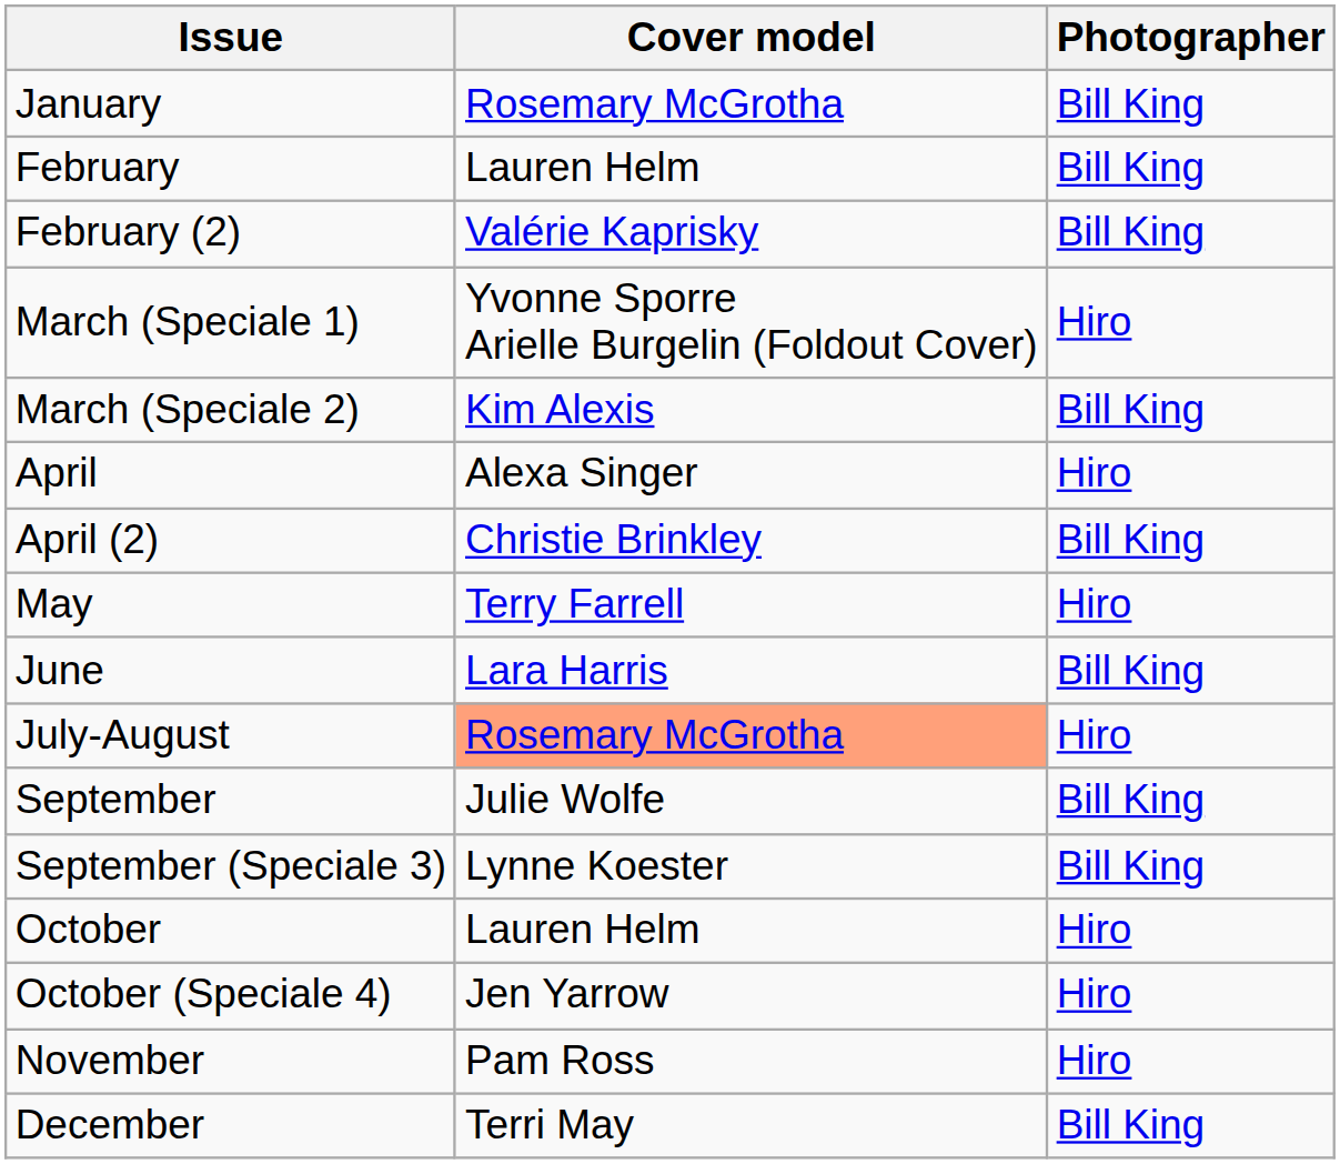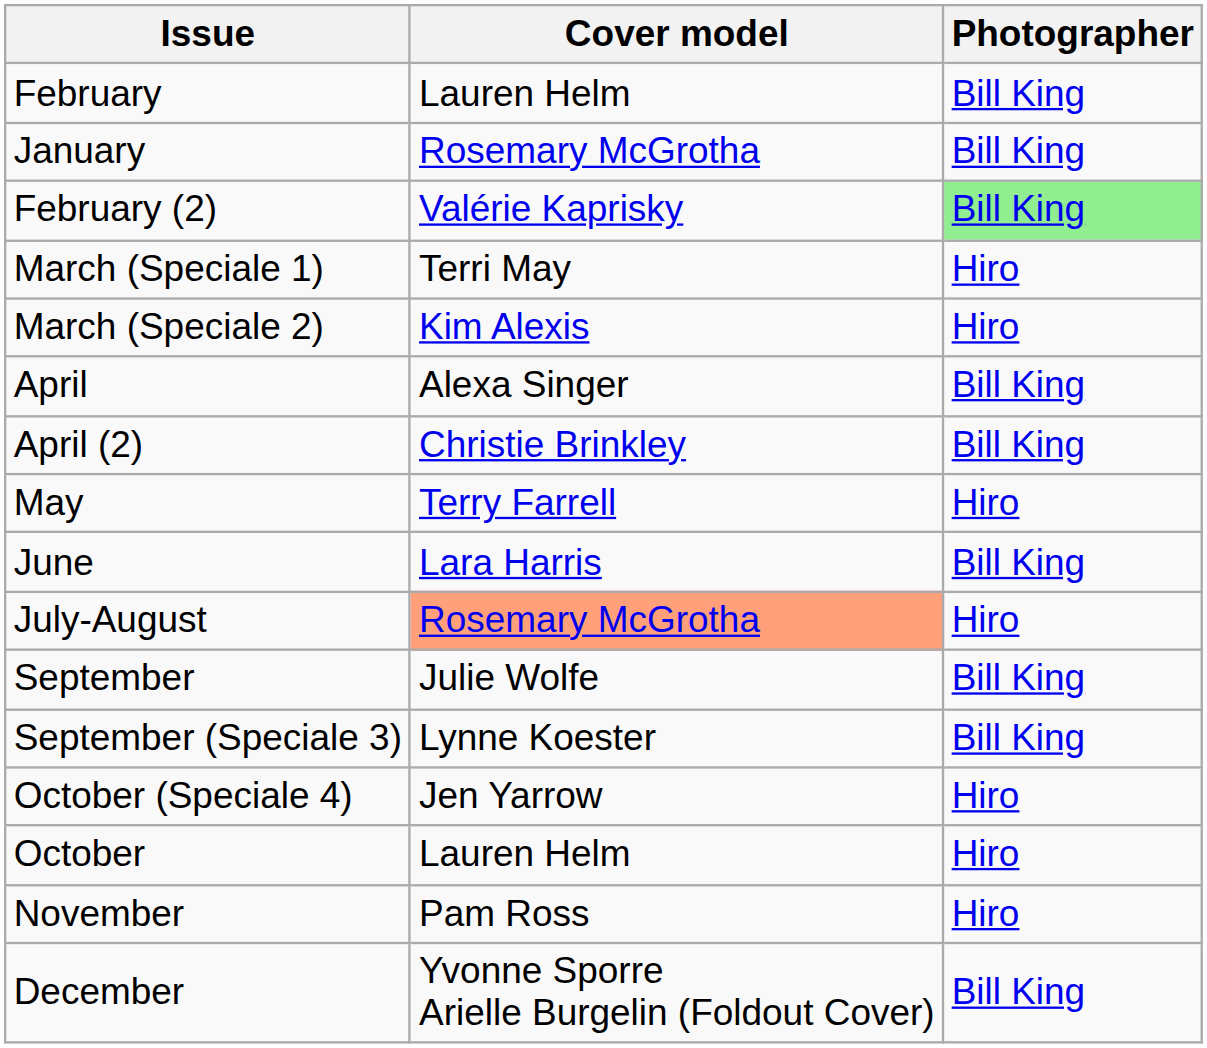 <table class="sortable wikitable">
 <tr>
 <th>Issue</th>
 <th>Cover model</th>
 <th>Photographer</th>
 </tr>
 <tr>
+<td>February</td>
+<td>Lauren Helm</td>
+<td><a href='#'>Bill King</a></td>
+</tr>
+<tr>
 <td>January</td>
 <td><a href='#'>Rosemary McGrotha</a></td>
 <td><a href='#'>Bill King</a></td>
 </tr>
 <tr>
-<td>February</td>
-<td>Lauren Helm</td>
-<td><a href='#'>Bill King</a></td>
-</tr>
-<tr>
 <td>February (2)</td>
 <td><a href='#'>Valérie Kaprisky</a></td>
-<td><a href='#'>Bill King</a></td>
+<td style="background: lightgreen;"><a href='#'>Bill King</a></td>
 </tr>
 <tr>
 <td>March (Speciale 1)</td>
-<td>Yvonne Sporre<br>Arielle Burgelin (Foldout Cover)</td>
+<td>Terri May</td>
 <td><a href='#'>Hiro</a></td>
 </tr>
 <tr>
 <td>March (Speciale 2)</td>
 <td><a href='#'>Kim Alexis</a></td>
-<td><a href='#'>Bill King</a></td>
+<td><a href='#'>Hiro</a></td>
 </tr>
 <tr>
 <td>April</td>
 <td>Alexa Singer</td>
-<td><a href='#'>Hiro</a></td>
+<td><a href='#'>Bill King</a></td>
 </tr>
 <tr>
 <td>April (2)</td>
 <td><a href='#'>Christie Brinkley</a></td>
 <td><a href='#'>Bill King</a></td>
 </tr>
 <tr>
 <td>May</td>
 <td><a href='#'>Terry Farrell</a></td>
 <td><a href='#'>Hiro</a></td>
 </tr>
 <tr>
 <td>June</td>
 <td><a href='#'>Lara Harris</a></td>
 <td><a href='#'>Bill King</a></td>
 </tr>
 <tr>
 <td>July-August</td>
 <td style="background: lightsalmon;"><a href='#'>Rosemary McGrotha</a></td>
 <td><a href='#'>Hiro</a></td>
 </tr>
 <tr>
 <td>September</td>
 <td>Julie Wolfe</td>
 <td><a href='#'>Bill King</a></td>
 </tr>
 <tr>
 <td>September (Speciale 3)</td>
 <td>Lynne Koester</td>
 <td><a href='#'>Bill King</a></td>
 </tr>
 <tr>
-<td>October</td>
-<td>Lauren Helm</td>
+<td>October (Speciale 4)</td>
+<td>Jen Yarrow</td>
 <td><a href='#'>Hiro</a></td>
 </tr>
 <tr>
-<td>October (Speciale 4)</td>
-<td>Jen Yarrow</td>
+<td>October</td>
+<td>Lauren Helm</td>
 <td><a href='#'>Hiro</a></td>
 </tr>
 <tr>
 <td>November</td>
 <td>Pam Ross</td>
 <td><a href='#'>Hiro</a></td>
 </tr>
 <tr>
 <td>December</td>
-<td>Terri May</td>
+<td>Yvonne Sporre<br>Arielle Burgelin (Foldout Cover)</td>
 <td><a href='#'>Bill King</a></td>
 </tr>
 </table>
